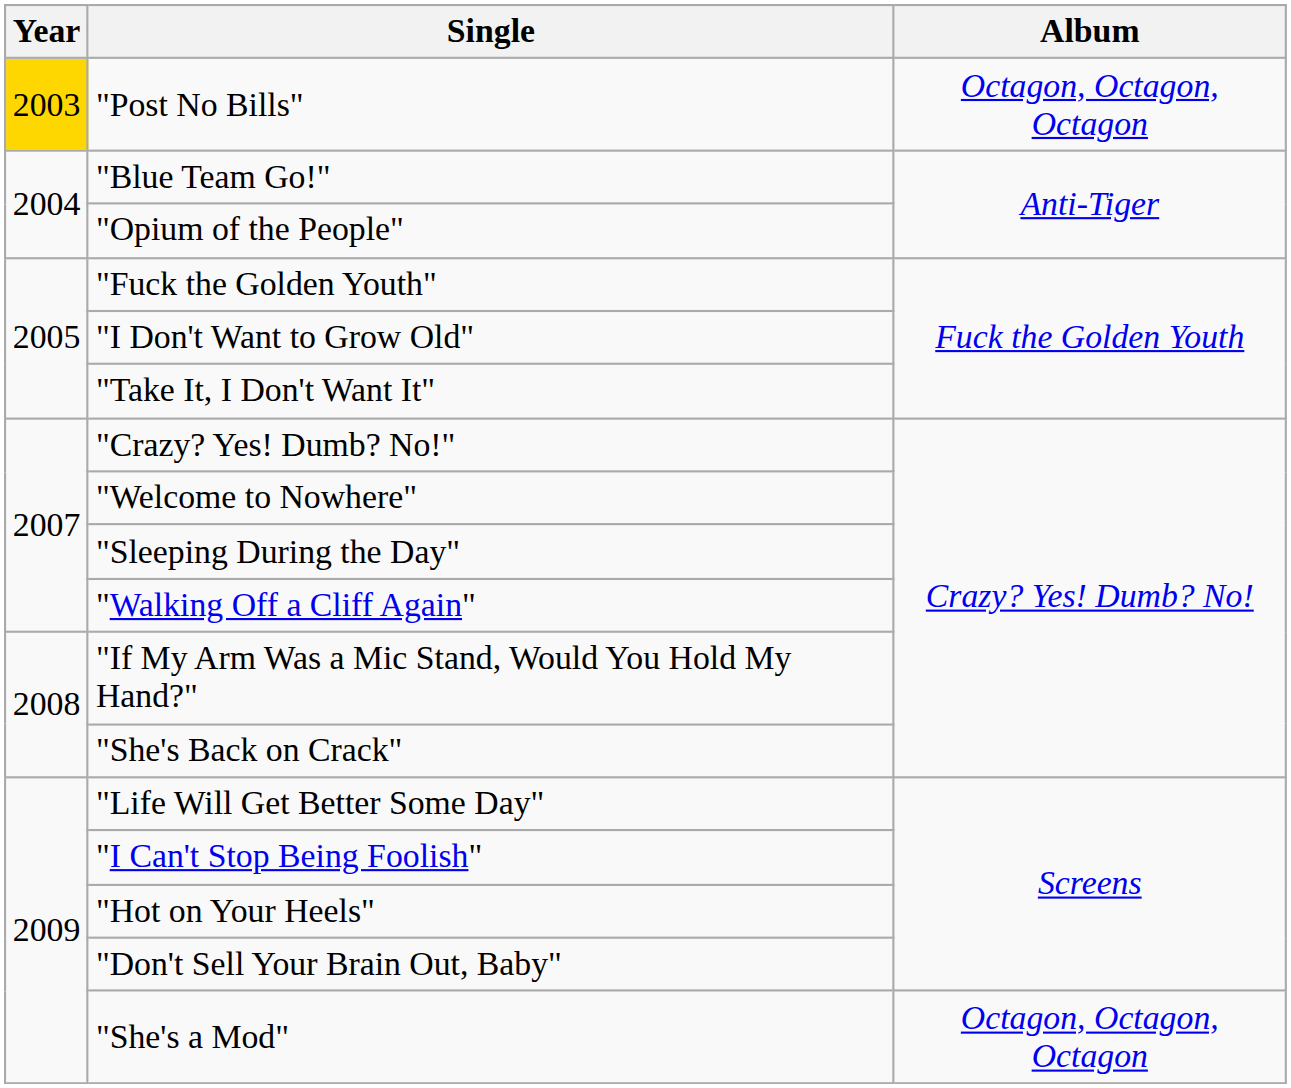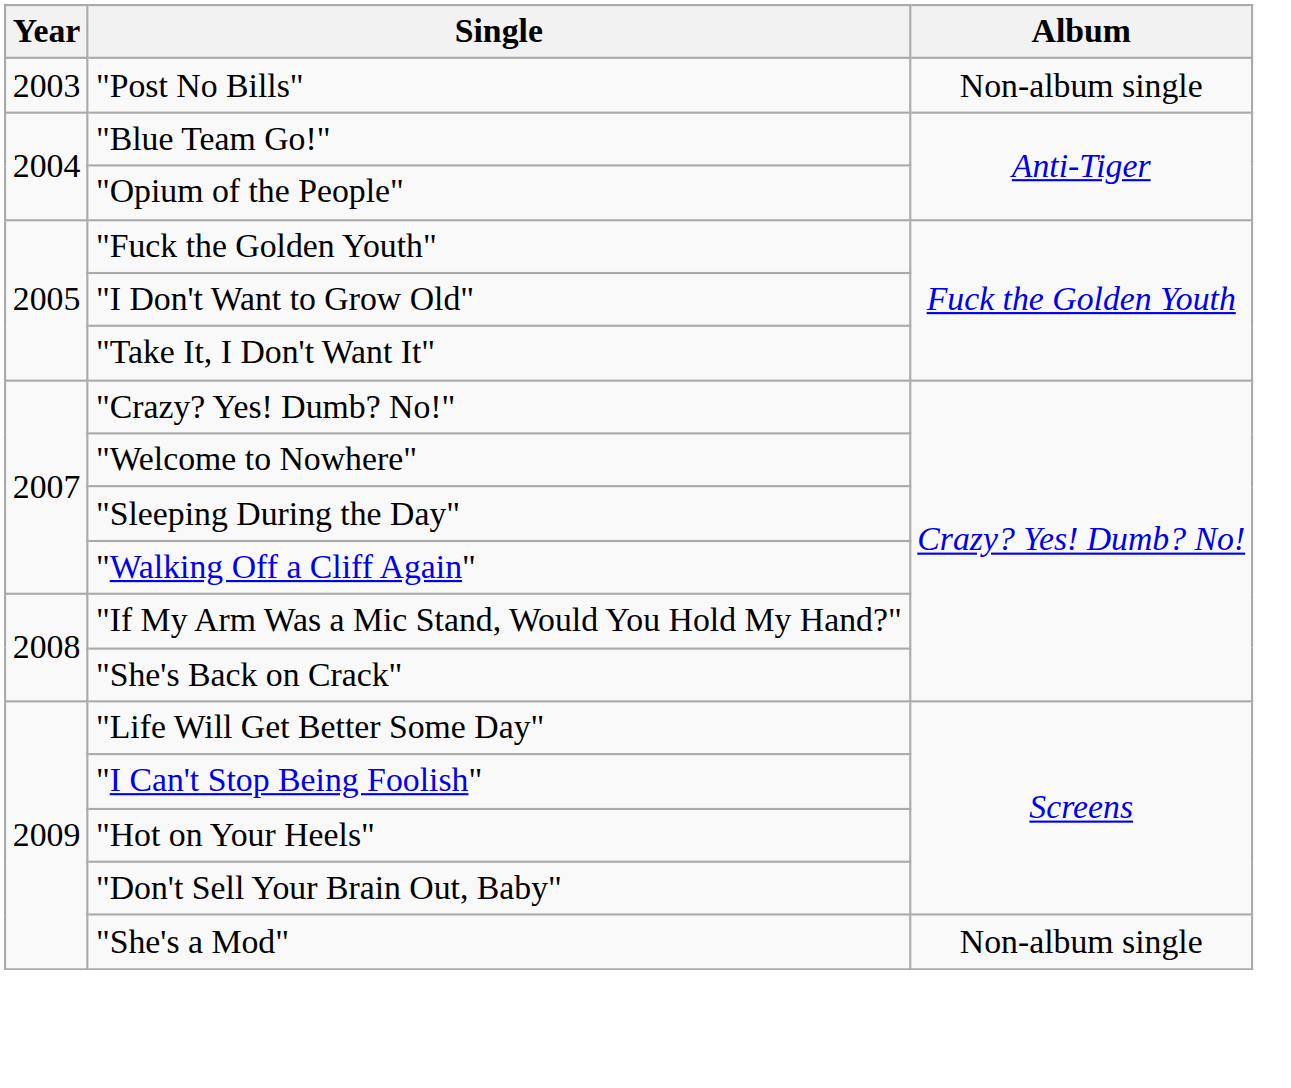 <table class="wikitable" style="text-align:center;">
 <tr>
 <th>Year</th>
 <th>Single</th>
 <th>Album</th>
 </tr>
 <tr>
-<td style="background: gold;">2003</td>
+<td>2003</td>
 <td align="left">"Post No Bills"</td>
-<td><em><a href='#'>Octagon, Octagon, Octagon</a></em></td>
+<td>Non-album single</td>
 </tr>
 <tr>
 <td rowspan="2">2004</td>
 <td align="left">"Blue Team Go!"</td>
 <td rowspan="2"><em><a href='#'>Anti-Tiger</a></em></td>
 </tr>
 <tr>
 <td align="left">"Opium of the People"</td>
 </tr>
 <tr>
 <td rowspan="3">2005</td>
 <td align="left">"Fuck the Golden Youth"</td>
 <td rowspan="3"><em><a href='#'>Fuck the Golden Youth</a></em></td>
 </tr>
 <tr>
 <td align="left">"I Don't Want to Grow Old"</td>
 </tr>
 <tr>
 <td align="left">"Take It, I Don't Want It"</td>
 </tr>
 <tr>
 <td rowspan="4">2007</td>
 <td align="left">"Crazy? Yes! Dumb? No!"</td>
 <td rowspan="6"><em><a href='#'>Crazy? Yes! Dumb? No!</a></em></td>
 </tr>
 <tr>
 <td align="left">"Welcome to Nowhere"</td>
 </tr>
 <tr>
 <td align="left">"Sleeping During the Day"</td>
 </tr>
 <tr>
 <td align="left">"<a href='#'>Walking Off a Cliff Again</a>"</td>
 </tr>
 <tr>
 <td rowspan="2">2008</td>
 <td align="left">"If My Arm Was a Mic Stand, Would You Hold My Hand?"</td>
 </tr>
 <tr>
 <td align="left">"She's Back on Crack"</td>
 </tr>
 <tr>
 <td rowspan="5">2009</td>
 <td align="left">"Life Will Get Better Some Day"</td>
 <td rowspan="4"><em><a href='#'>Screens</a></em></td>
 </tr>
 <tr>
 <td align="left">"<a href='#'>I Can't Stop Being Foolish</a>"</td>
 </tr>
 <tr>
 <td align="left">"Hot on Your Heels"</td>
 </tr>
 <tr>
 <td align="left">"Don't Sell Your Brain Out, Baby"</td>
 </tr>
 <tr>
 <td align="left">"She's a Mod"</td>
-<td><em><a href='#'>Octagon, Octagon, Octagon</a></em></td>
+<td>Non-album single</td>
 </tr>
 </table>
